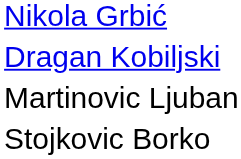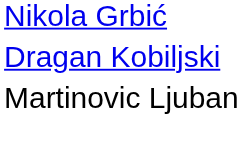 <table>
 <tr>
 <th></th>
 <td> <a href='#'>Nikola Grbić</a></td>
 </tr>
 <tr>
 <th></th>
 <td><a href='#'>Dragan Kobiljski</a></td>
 </tr>
 <tr>
 <th></th>
 <td>Martinovic Ljuban</td>
 </tr>
-<tr>
-<th></th>
-<td>Stojkovic Borko</td>
-</tr>
 </table>
